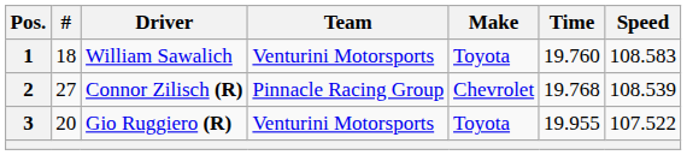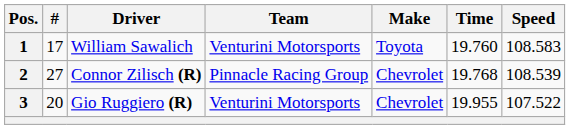 <table class="wikitable" style="font-size:95%">
 <tr>
 <th>Pos.</th>
 <th>#</th>
 <th>Driver</th>
 <th>Team</th>
 <th>Make</th>
 <th>Time</th>
 <th>Speed</th>
 </tr>
 <tr>
 <th>1</th>
-<td>18</td>
+<td>17</td>
 <td><a href='#'>William Sawalich</a></td>
 <td><a href='#'>Venturini Motorsports</a></td>
 <td><a href='#'>Toyota</a></td>
 <td>19.760</td>
 <td>108.583</td>
 </tr>
 <tr>
 <th>2</th>
 <td>27</td>
 <td><a href='#'>Connor Zilisch</a> <strong>(R)</strong></td>
 <td><a href='#'>Pinnacle Racing Group</a></td>
 <td><a href='#'>Chevrolet</a></td>
 <td>19.768</td>
 <td>108.539</td>
 </tr>
 <tr>
 <th>3</th>
 <td>20</td>
 <td><a href='#'>Gio Ruggiero</a> <strong>(R)</strong></td>
 <td><a href='#'>Venturini Motorsports</a></td>
-<td><a href='#'>Toyota</a></td>
+<td><a href='#'>Chevrolet</a></td>
 <td>19.955</td>
 <td>107.522</td>
 </tr>
 <tr>
 <th colspan="7"></th>
 </tr>
 </table>
